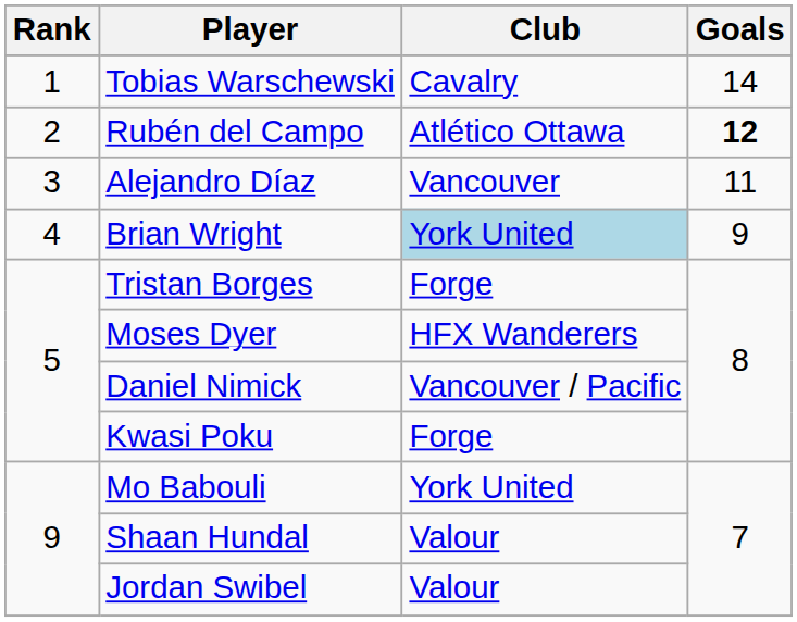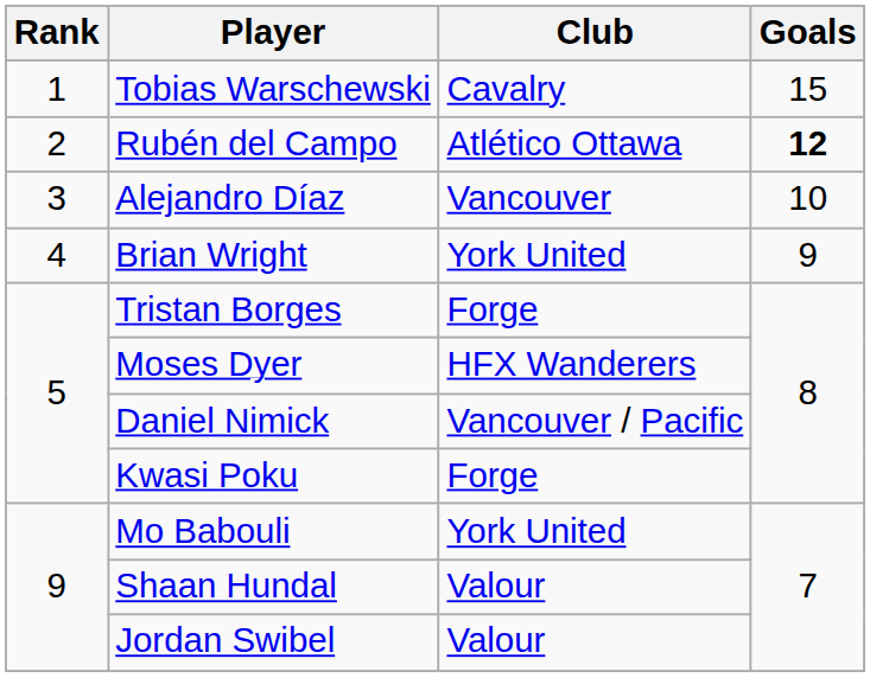 <table class="wikitable">
 <tr>
 <th>Rank</th>
 <th>Player</th>
 <th>Club</th>
 <th>Goals</th>
 </tr>
 <tr>
 <td style="text-align:center" rowspan="1">1</td>
 <td> <a href='#'>Tobias Warschewski</a></td>
 <td><a href='#'>Cavalry</a></td>
-<td style="text-align:center" rowspan="1">14</td>
+<td style="text-align:center" rowspan="1">15</td>
 </tr>
 <tr>
 <td style="text-align:center" rowspan="1">2</td>
 <td> <a href='#'>Rubén del Campo</a></td>
 <td><a href='#'>Atlético Ottawa</a></td>
 <td style="text-align:center" rowspan="1"><strong>12</strong></td>
 </tr>
 <tr>
 <td style="text-align:center" rowspan="1">3</td>
 <td> <a href='#'>Alejandro Díaz</a></td>
 <td><a href='#'>Vancouver</a></td>
-<td style="text-align:center" rowspan="1">11</td>
+<td style="text-align:center" rowspan="1">10</td>
 </tr>
 <tr>
 <td style="text-align:center" rowspan="1">4</td>
 <td> <a href='#'>Brian Wright</a></td>
-<td style="background: lightblue;"><a href='#'>York United</a></td>
+<td><a href='#'>York United</a></td>
 <td style="text-align:center" rowspan="1">9</td>
 </tr>
 <tr>
 <td style="text-align:center" rowspan="4">5</td>
 <td> <a href='#'>Tristan Borges</a></td>
 <td><a href='#'>Forge</a></td>
 <td style="text-align:center" rowspan="4">8</td>
 </tr>
 <tr>
 <td> <a href='#'>Moses Dyer</a></td>
 <td><a href='#'>HFX Wanderers</a></td>
 </tr>
 <tr>
 <td> <a href='#'>Daniel Nimick</a></td>
 <td><a href='#'>Vancouver</a> / <a href='#'>Pacific</a></td>
 </tr>
 <tr>
 <td> <a href='#'>Kwasi Poku</a></td>
 <td><a href='#'>Forge</a></td>
 </tr>
 <tr>
 <td style="text-align:center" rowspan="3">9</td>
 <td> <a href='#'>Mo Babouli</a></td>
 <td><a href='#'>York United</a></td>
 <td style="text-align:center" rowspan="3">7</td>
 </tr>
 <tr>
 <td> <a href='#'>Shaan Hundal</a></td>
 <td><a href='#'>Valour</a></td>
 </tr>
 <tr>
 <td> <a href='#'>Jordan Swibel</a></td>
 <td><a href='#'>Valour</a></td>
 </tr>
 </table>
